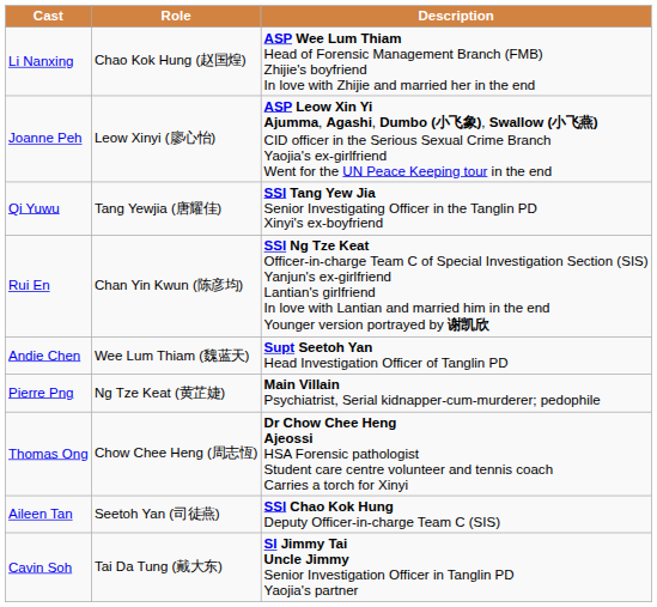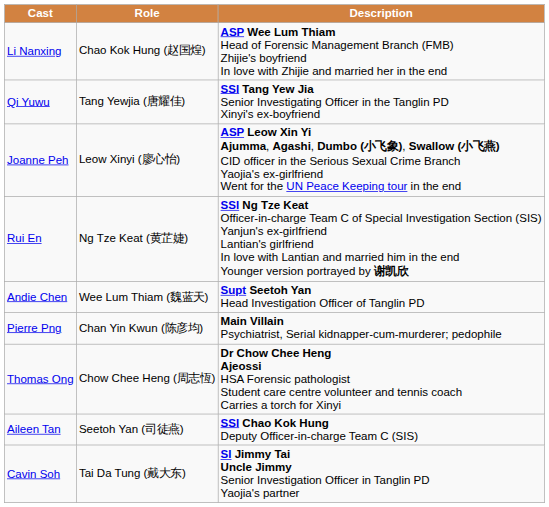 <table class="wikitable">
 <tr>
 <th style="background:#D28241; color:white">Cast</th>
 <th style="background:#D28241; color:white">Role</th>
 <th style="background:#D28241; color:white">Description</th>
 </tr>
 <tr>
 <td><a href='#'>Li Nanxing</a></td>
 <td>Chao Kok Hung (赵国煌)</td>
 <td><strong><a href='#'>ASP</a> Wee Lum Thiam</strong><br> Head of Forensic Management Branch (FMB) <br> Zhijie's boyfriend <br> In love with Zhijie and married her in the end</td>
 </tr>
 <tr>
+<td><a href='#'>Qi Yuwu</a></td>
+<td>Tang Yewjia (唐耀佳)</td>
+<td><strong><a href='#'>SSI</a> Tang Yew Jia</strong> <br> Senior Investigating Officer in the Tanglin PD <br> Xinyi's ex-boyfriend</td>
+</tr>
+<tr>
 <td><a href='#'>Joanne Peh</a></td>
 <td>Leow Xinyi (廖心怡)</td>
 <td><strong><a href='#'>ASP</a> Leow Xin Yi</strong> <br> <strong>Ajumma</strong>, <strong>Agashi</strong>, <strong>Dumbo (小飞象)</strong>, <strong>Swallow (小飞燕)</strong> <br> CID officer in the Serious Sexual Crime Branch <br> Yaojia's ex-girlfriend <br> Went for the <a href='#'>UN Peace Keeping tour</a> in the end</td>
 </tr>
 <tr>
-<td><a href='#'>Qi Yuwu</a></td>
-<td>Tang Yewjia (唐耀佳)</td>
-<td><strong><a href='#'>SSI</a> Tang Yew Jia</strong> <br> Senior Investigating Officer in the Tanglin PD <br> Xinyi's ex-boyfriend</td>
-</tr>
-<tr>
 <td><a href='#'>Rui En</a></td>
-<td>Chan Yin Kwun (陈彦均)</td>
+<td>Ng Tze Keat (黄芷婕)</td>
 <td><strong><a href='#'>SSI</a> Ng Tze Keat</strong> <br> Officer-in-charge Team C of Special Investigation Section (SIS) <br> Yanjun's ex-girlfriend <br> Lantian's girlfriend <br> In love with Lantian and married him in the end <br> Younger version portrayed by <strong>谢凯欣</strong></td>
 </tr>
 <tr>
 <td><a href='#'>Andie Chen</a></td>
 <td>Wee Lum Thiam (魏蓝天)</td>
 <td><strong><a href='#'>Supt</a> Seetoh Yan</strong> <br> Head Investigation Officer of Tanglin PD</td>
 </tr>
 <tr>
 <td><a href='#'>Pierre Png</a></td>
-<td>Ng Tze Keat (黄芷婕)</td>
+<td>Chan Yin Kwun (陈彦均)</td>
 <td><strong>Main Villain</strong> <br> Psychiatrist, Serial kidnapper-cum-murderer; pedophile</td>
 </tr>
 <tr>
 <td><a href='#'>Thomas Ong</a></td>
 <td>Chow Chee Heng (周志恆)</td>
 <td><strong>Dr Chow Chee Heng</strong> <br> <strong>Ajeossi</strong> <br> HSA Forensic pathologist <br> Student care centre volunteer and tennis coach <br> Carries a torch for Xinyi</td>
 </tr>
 <tr>
 <td><a href='#'>Aileen Tan</a></td>
 <td>Seetoh Yan (司徒燕)</td>
 <td><strong><a href='#'>SSI</a> Chao Kok Hung</strong> <br> Deputy Officer-in-charge Team C (SIS)</td>
 </tr>
 <tr>
 <td><a href='#'>Cavin Soh</a></td>
 <td>Tai Da Tung (戴大东)</td>
 <td><strong><a href='#'>SI</a> Jimmy Tai</strong> <br> <strong>Uncle Jimmy</strong> <br> Senior Investigation Officer in Tanglin PD <br> Yaojia's partner</td>
 </tr>
 </table>
